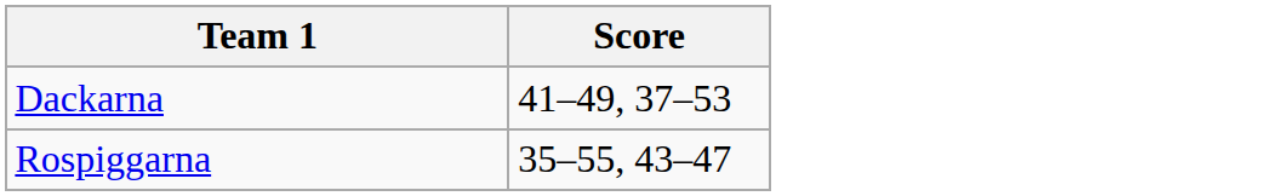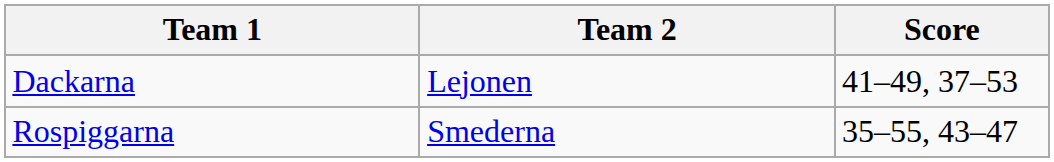 <table class="wikitable" style="font-size: 100%">
 <tr>
 <th width=200>Team 1</th>
+<th width=200>Team 2</th>
 <th width=100>Score</th>
 </tr>
 <tr>
 <td><a href='#'>Dackarna</a></td>
+<td><a href='#'>Lejonen</a></td>
 <td>41–49, 37–53</td>
 </tr>
 <tr>
 <td><a href='#'>Rospiggarna</a></td>
+<td><a href='#'>Smederna</a></td>
 <td>35–55, 43–47</td>
 </tr>
 </table>
